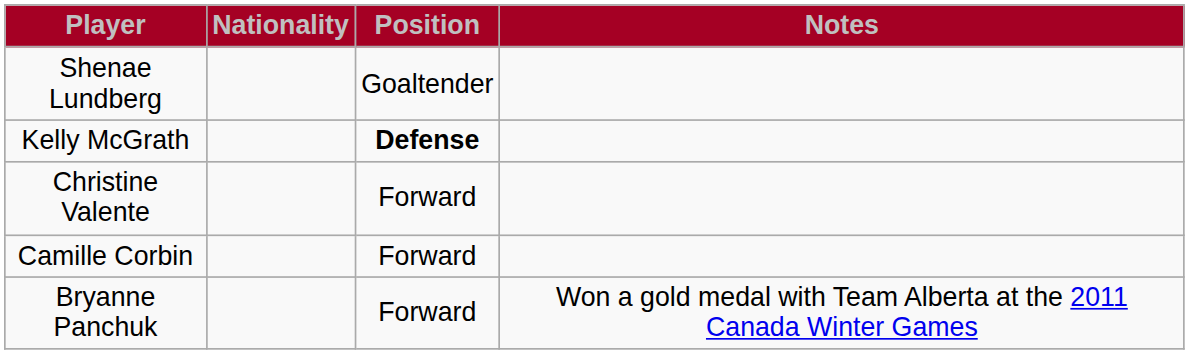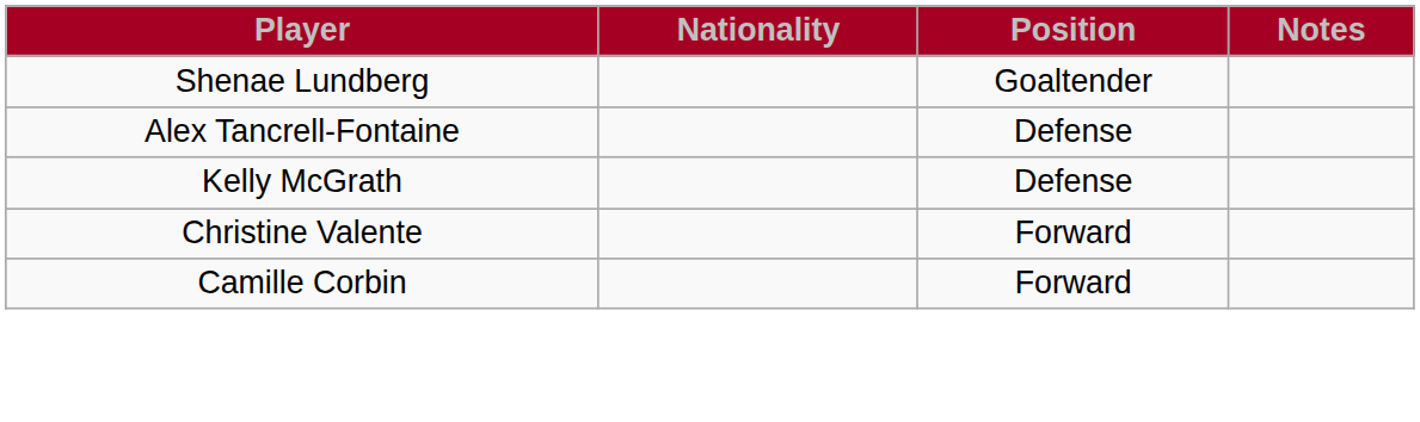 <table class="wikitable" width="80%">
 <tr align="center"  style="background:#A50024;color:silver;">
 <td><strong>Player</strong></td>
 <td><strong>Nationality</strong></td>
 <td><strong>Position</strong></td>
 <td><strong>Notes</strong></td>
 </tr>
 <tr align="center" bgcolor="">
 <td>Shenae Lundberg</td>
 <td></td>
 <td>Goaltender</td>
 <td></td>
 </tr>
 <tr align="center" bgcolor="">
+<td>Alex Tancrell-Fontaine</td>
+<td></td>
+<td>Defense</td>
+<td></td>
+</tr>
+<tr align="center" bgcolor="">
 <td>Kelly McGrath</td>
 <td></td>
-<td><strong>Defense</strong></td>
+<td>Defense</td>
 <td></td>
 </tr>
 <tr align="center" bgcolor="">
 <td>Christine Valente</td>
 <td></td>
 <td>Forward</td>
 <td></td>
 </tr>
 <tr align="center" bgcolor="">
 <td>Camille Corbin</td>
 <td></td>
 <td>Forward</td>
 <td></td>
 </tr>
-<tr align="center" bgcolor="">
-<td>Bryanne Panchuk</td>
-<td></td>
-<td>Forward</td>
-<td>Won a gold medal with Team Alberta at the <a href='#'>2011 Canada Winter Games</a></td>
-</tr>
 </table>
